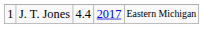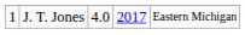 <table class="wikitable">
 <tr>
 </tr>
 <tr>
 <td>1</td>
 <td>J. T. Jones</td>
-<td>4.4</td>
+<td>4.0</td>
 <td><a href='#'>2017</a></td>
 <td style="font-size:80%;">Eastern Michigan</td>
 </tr>
 </table>
